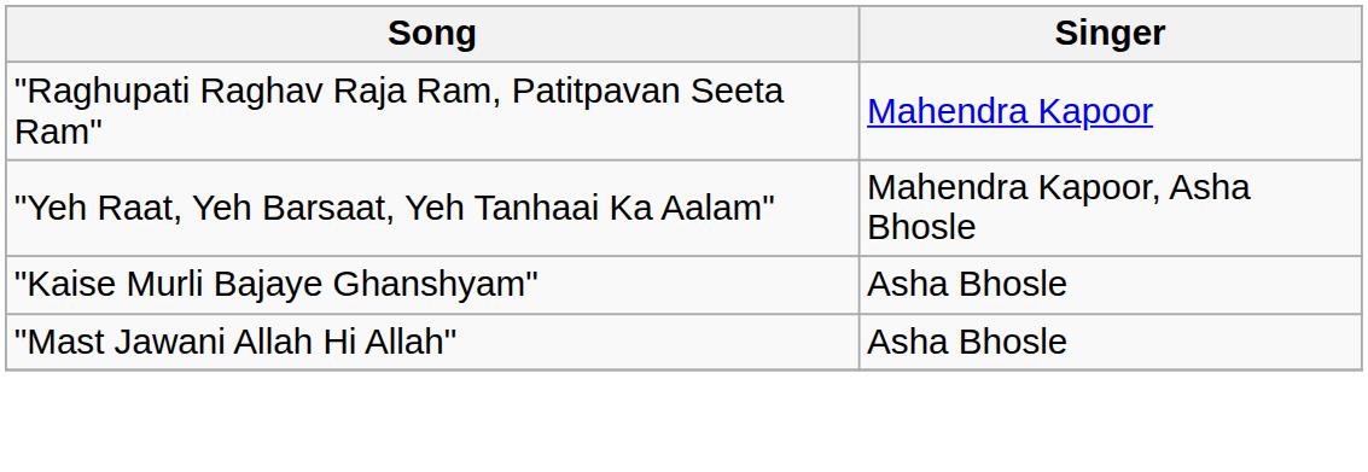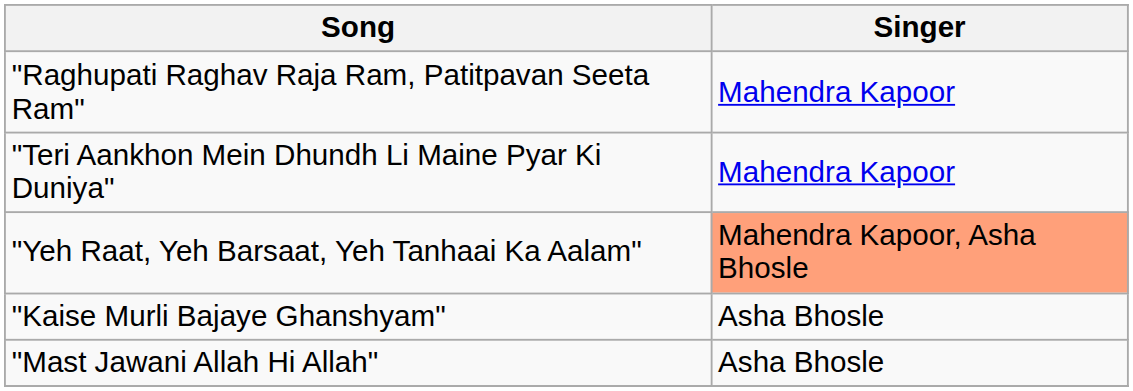 <table class="wikitable">
 <tr>
 <th>Song</th>
 <th>Singer</th>
 </tr>
 <tr>
 <td>"Raghupati Raghav Raja Ram, Patitpavan Seeta Ram"</td>
 <td><a href='#'>Mahendra Kapoor</a></td>
 </tr>
 <tr>
+<td>"Teri Aankhon Mein Dhundh Li Maine Pyar Ki Duniya"</td>
+<td><a href='#'>Mahendra Kapoor</a></td>
+</tr>
+<tr>
 <td>"Yeh Raat, Yeh Barsaat, Yeh Tanhaai Ka Aalam"</td>
-<td>Mahendra Kapoor, Asha Bhosle</td>
+<td style="background: lightsalmon;">Mahendra Kapoor, Asha Bhosle</td>
 </tr>
 <tr>
 <td>"Kaise Murli Bajaye Ghanshyam"</td>
 <td>Asha Bhosle</td>
 </tr>
 <tr>
 <td>"Mast Jawani Allah Hi Allah"</td>
 <td>Asha Bhosle</td>
 </tr>
 <tr>
 </tr>
 </table>
